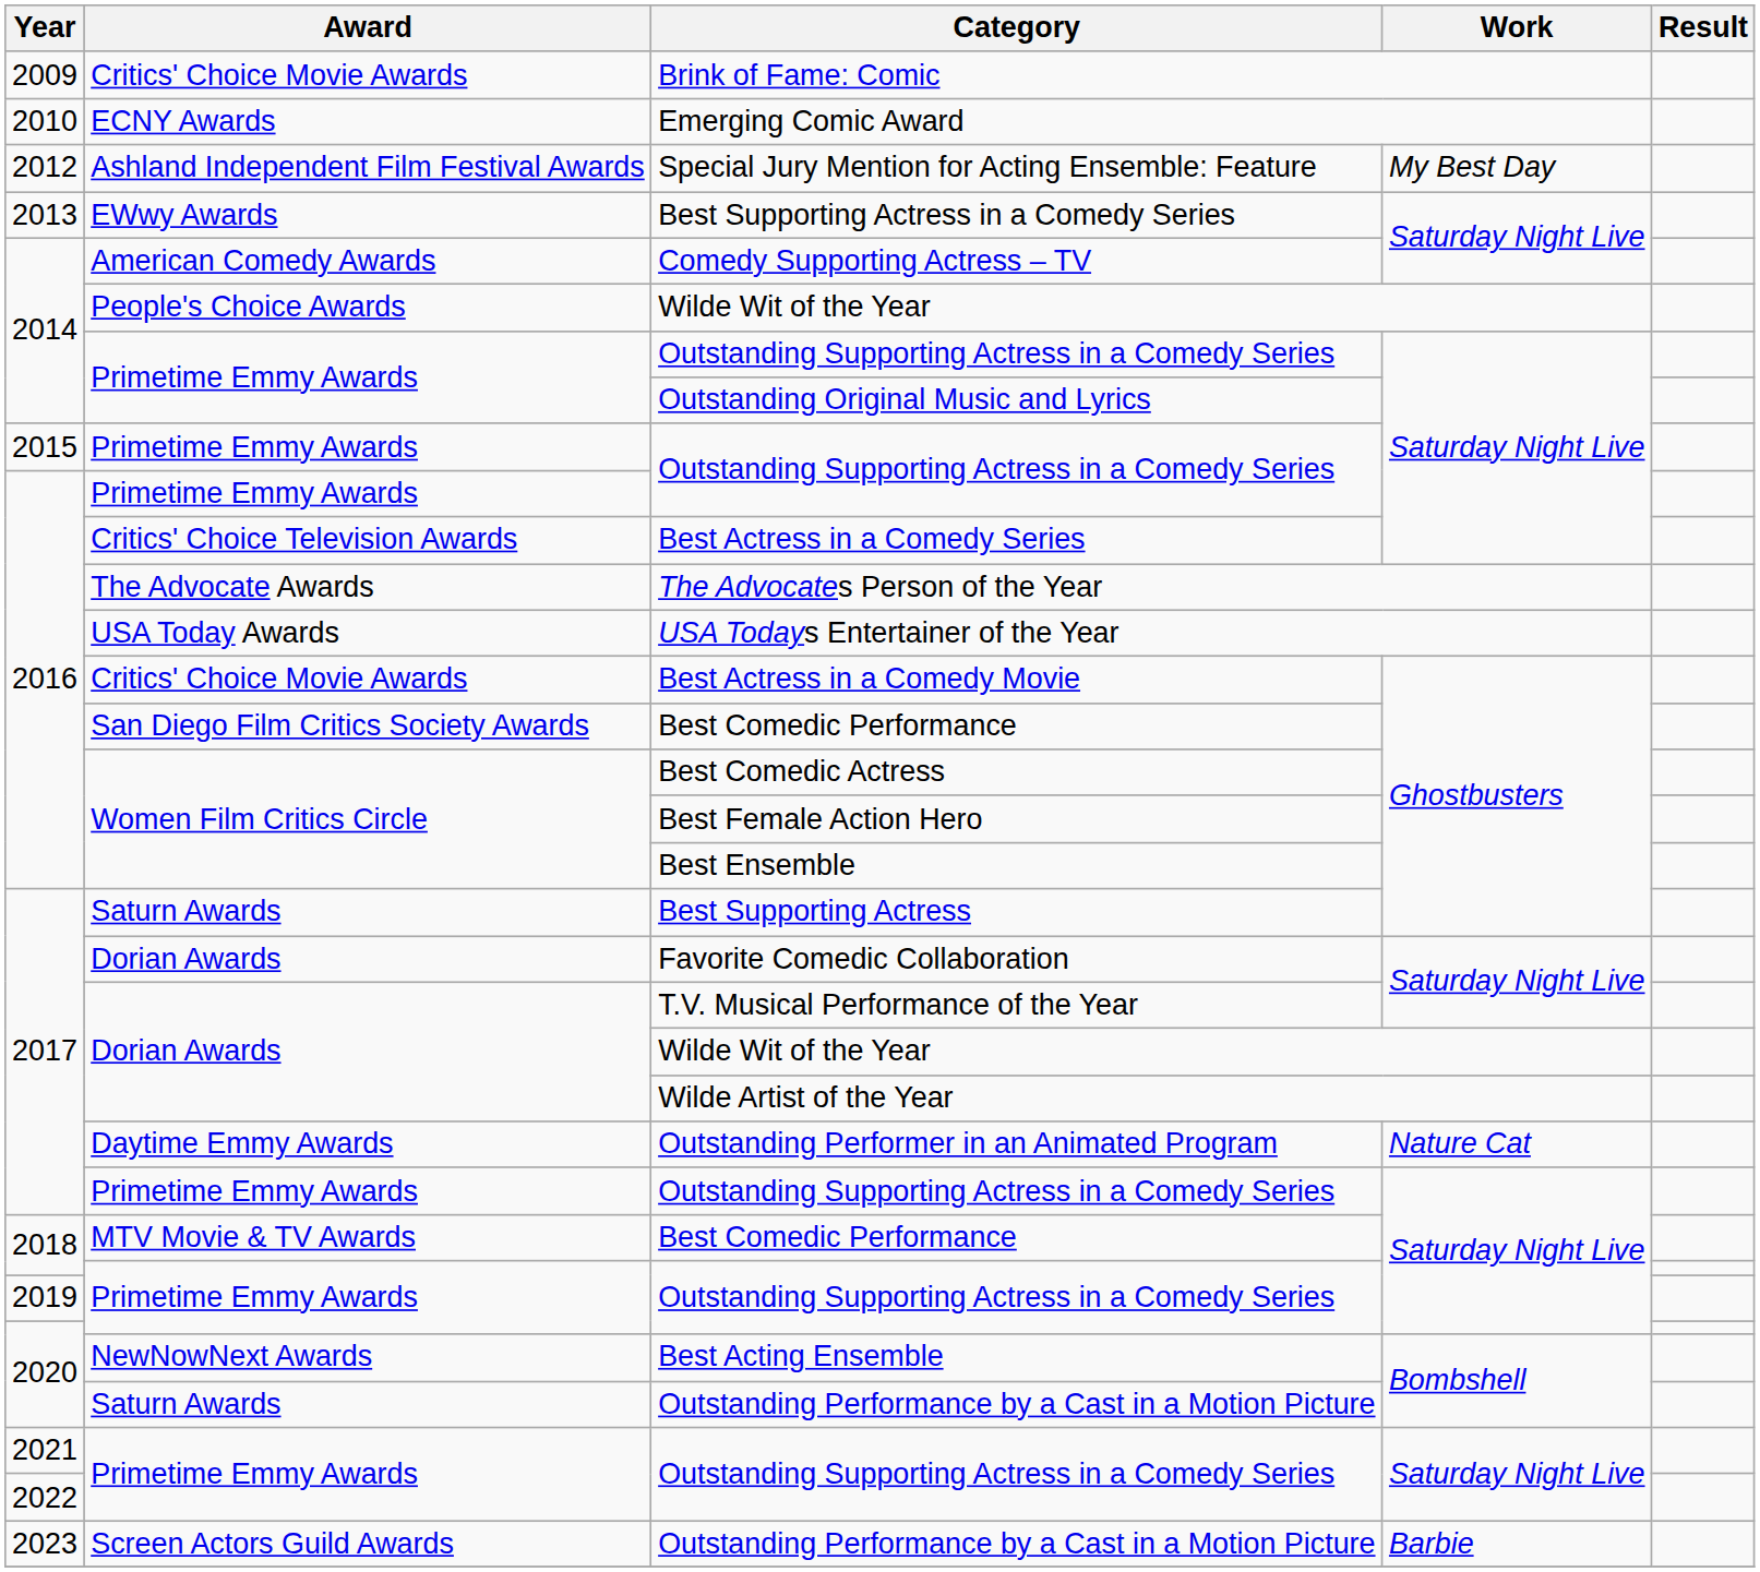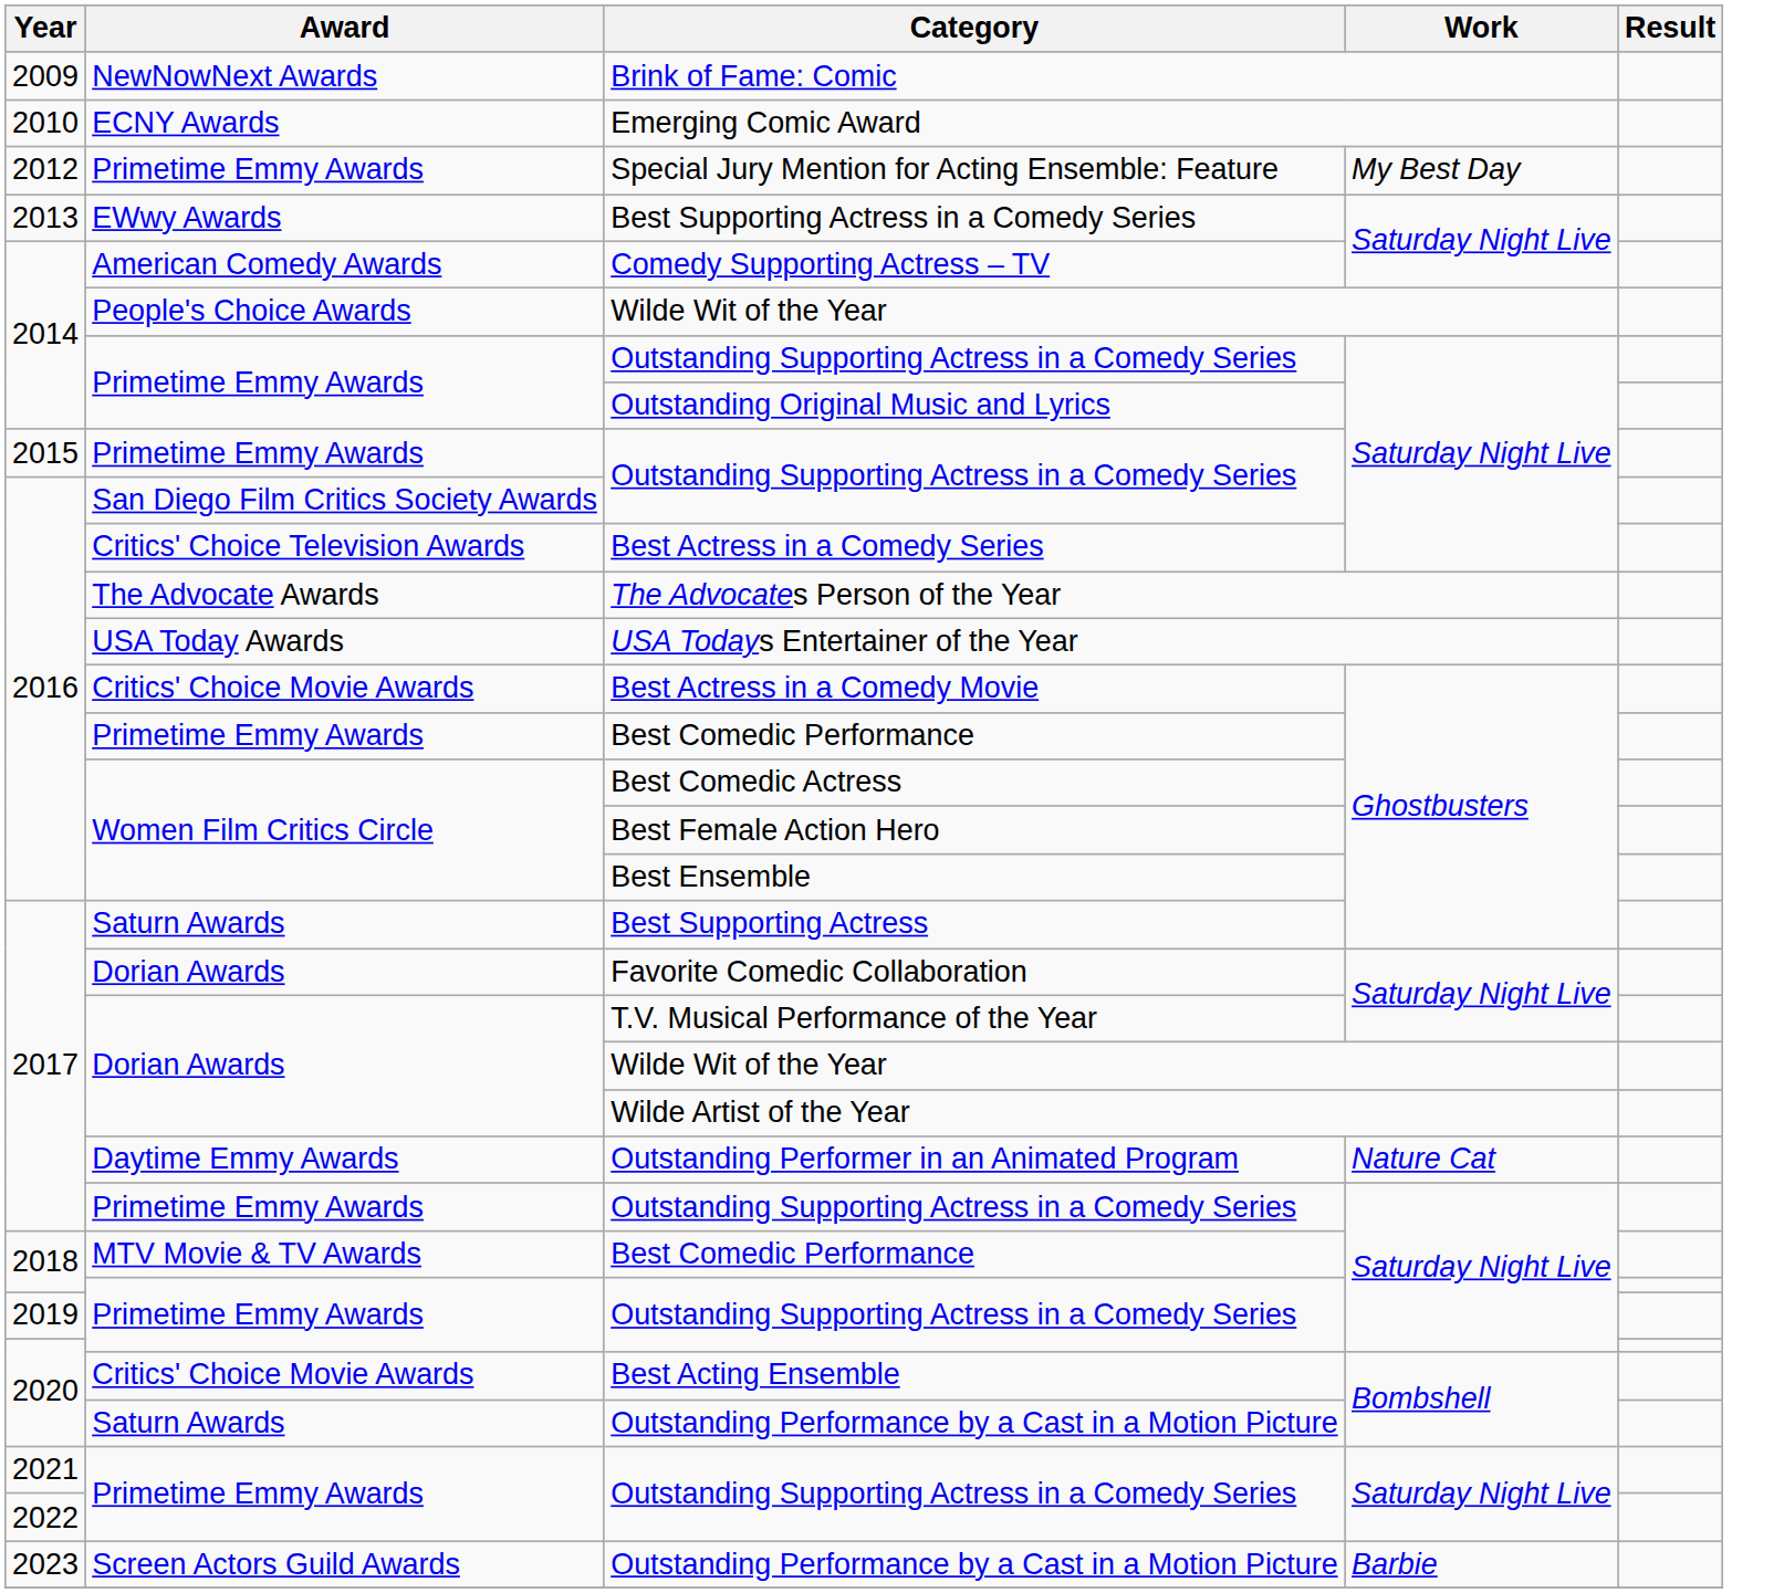 <table class="wikitable sortable">
 <tr>
 <th>Year</th>
 <th>Award</th>
 <th>Category</th>
 <th>Work</th>
 <th>Result</th>
 </tr>
 <tr>
 <td style="text-align:center;">2009</td>
-<td><a href='#'>Critics' Choice Movie Awards</a></td>
+<td><a href='#'>NewNowNext Awards</a></td>
 <td colspan="2"><a href='#'>Brink of Fame: Comic</a></td>
 <td></td>
 </tr>
 <tr>
 <td style="text-align:center;">2010</td>
 <td><a href='#'>ECNY Awards</a></td>
 <td colspan="2">Emerging Comic Award</td>
 <td></td>
 </tr>
 <tr>
 <td style="text-align:center;">2012</td>
-<td><a href='#'>Ashland Independent Film Festival Awards</a></td>
+<td><a href='#'>Primetime Emmy Awards</a></td>
 <td>Special Jury Mention for Acting Ensemble: Feature</td>
 <td><em>My Best Day</em></td>
 <td></td>
 </tr>
 <tr>
 <td style="text-align:center;">2013</td>
 <td><a href='#'>EWwy Awards</a></td>
 <td>Best Supporting Actress in a Comedy Series</td>
 <td rowspan=2><em><a href='#'>Saturday Night Live</a></em></td>
 <td></td>
 </tr>
 <tr>
 <td style="text-align:center;" rowspan=4>2014</td>
 <td><a href='#'>American Comedy Awards</a></td>
 <td><a href='#'>Comedy Supporting Actress – TV</a></td>
 <td></td>
 </tr>
 <tr>
 <td><a href='#'>People's Choice Awards</a></td>
 <td colspan="2">Wilde Wit of the Year</td>
 <td></td>
 </tr>
 <tr>
 <td rowspan=2><a href='#'>Primetime Emmy Awards</a></td>
 <td><a href='#'>Outstanding Supporting Actress in a Comedy Series</a></td>
 <td rowspan=5><em><a href='#'>Saturday Night Live</a></em></td>
 <td></td>
 </tr>
 <tr>
 <td><a href='#'>Outstanding Original Music and Lyrics</a></td>
 <td></td>
 </tr>
 <tr>
 <td style="text-align:center;">2015</td>
 <td><a href='#'>Primetime Emmy Awards</a></td>
 <td rowspan=2><a href='#'>Outstanding Supporting Actress in a Comedy Series</a></td>
 <td></td>
 </tr>
 <tr>
 <td style="text-align:center;" rowspan=9>2016</td>
-<td><a href='#'>Primetime Emmy Awards</a></td>
+<td><a href='#'>San Diego Film Critics Society Awards</a></td>
 <td></td>
 </tr>
 <tr>
 <td><a href='#'>Critics' Choice Television Awards</a></td>
 <td><a href='#'>Best Actress in a Comedy Series</a></td>
 <td></td>
 </tr>
 <tr>
 <td><a href='#'>The Advocate</a> Awards</td>
 <td colspan="2"><em><a href='#'>The Advocate</a></em>s Person of the Year</td>
 <td></td>
 </tr>
 <tr>
 <td><a href='#'>USA Today</a> Awards</td>
 <td colspan="2"><em><a href='#'>USA Today</a></em>s Entertainer of the Year</td>
 <td></td>
 </tr>
 <tr>
 <td><a href='#'>Critics' Choice Movie Awards</a></td>
 <td><a href='#'>Best Actress in a Comedy Movie</a></td>
 <td rowspan="6"><em><a href='#'>Ghostbusters</a></em></td>
 <td></td>
 </tr>
 <tr>
-<td><a href='#'>San Diego Film Critics Society Awards</a></td>
+<td><a href='#'>Primetime Emmy Awards</a></td>
 <td>Best Comedic Performance</td>
 <td></td>
 </tr>
 <tr>
 <td rowspan="3"><a href='#'>Women Film Critics Circle</a></td>
 <td>Best Comedic Actress</td>
 <td></td>
 </tr>
 <tr>
 <td>Best Female Action Hero</td>
 <td></td>
 </tr>
 <tr>
 <td>Best Ensemble</td>
 <td></td>
 </tr>
 <tr>
 <td style="text-align:center;" rowspan="7">2017</td>
 <td><a href='#'>Saturn Awards</a></td>
 <td><a href='#'>Best Supporting Actress</a></td>
 <td></td>
 </tr>
 <tr>
 <td><a href='#'>Dorian Awards</a></td>
 <td>Favorite Comedic Collaboration</td>
 <td rowspan="2"><em><a href='#'>Saturday Night Live</a></em></td>
 <td></td>
 </tr>
 <tr>
 <td rowspan="3"><a href='#'>Dorian Awards</a></td>
 <td>T.V. Musical Performance of the Year</td>
 <td></td>
 </tr>
 <tr>
 <td colspan="2">Wilde Wit of the Year</td>
 <td></td>
 </tr>
 <tr>
 <td colspan="2">Wilde Artist of the Year</td>
 <td></td>
 </tr>
 <tr>
 <td><a href='#'>Daytime Emmy Awards</a></td>
 <td><a href='#'>Outstanding Performer in an Animated Program</a></td>
 <td><em><a href='#'>Nature Cat</a></em></td>
 <td></td>
 </tr>
 <tr>
 <td><a href='#'>Primetime Emmy Awards</a></td>
 <td><a href='#'>Outstanding Supporting Actress in a Comedy Series</a></td>
 <td rowspan="5"><em><a href='#'>Saturday Night Live</a></em></td>
 <td></td>
 </tr>
 <tr>
 <td style="text-align:center;" rowspan="2">2018</td>
 <td><a href='#'>MTV Movie & TV Awards</a></td>
 <td><a href='#'>Best Comedic Performance</a></td>
 <td></td>
 </tr>
 <tr>
 <td rowspan=3><a href='#'>Primetime Emmy Awards</a></td>
 <td rowspan=3><a href='#'>Outstanding Supporting Actress in a Comedy Series</a></td>
 <td></td>
 </tr>
 <tr>
 <td style="text-align:center;">2019</td>
 <td></td>
 </tr>
 <tr>
 <td style="text-align:center;" rowspan="3">2020</td>
 <td></td>
 </tr>
 <tr>
-<td><a href='#'>NewNowNext Awards</a></td>
+<td><a href='#'>Critics' Choice Movie Awards</a></td>
 <td><a href='#'>Best Acting Ensemble</a></td>
 <td rowspan="2"><em><a href='#'>Bombshell</a></em></td>
 <td></td>
 </tr>
 <tr>
 <td><a href='#'>Saturn Awards</a></td>
 <td><a href='#'>Outstanding Performance by a Cast in a Motion Picture</a></td>
 <td></td>
 </tr>
 <tr>
 <td style="text-align:center;">2021</td>
 <td rowspan=2><a href='#'>Primetime Emmy Awards</a></td>
 <td rowspan=2><a href='#'>Outstanding Supporting Actress in a Comedy Series</a></td>
 <td rowspan=2><em><a href='#'>Saturday Night Live</a></em></td>
 <td></td>
 </tr>
 <tr>
 <td style="text-align:center;">2022</td>
 <td></td>
 </tr>
 <tr>
 <td align="center">2023</td>
 <td><a href='#'>Screen Actors Guild Awards</a></td>
 <td><a href='#'>Outstanding Performance by a Cast in a Motion Picture</a></td>
 <td><em><a href='#'>Barbie</a></em></td>
 <td></td>
 </tr>
 <tr>
 </tr>
 </table>
